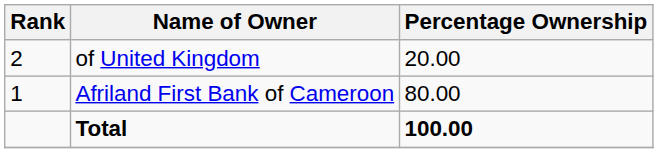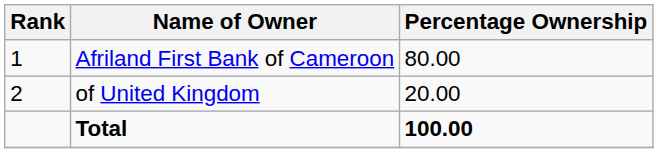 <table class="wikitable sortable" style="margin-left:auto;margin-right:auto">
 <tr>
 <th style="width:2em;">Rank</th>
 <th>Name of Owner</th>
 <th>Percentage Ownership</th>
 </tr>
 <tr>
+<td>1</td>
+<td><a href='#'>Afriland First Bank</a> of <a href='#'>Cameroon</a></td>
+<td>80.00</td>
+</tr>
+<tr>
 <td>2</td>
 <td> of <a href='#'>United Kingdom</a></td>
 <td>20.00</td>
-</tr>
-<tr>
-<td>1</td>
-<td><a href='#'>Afriland First Bank</a> of <a href='#'>Cameroon</a></td>
-<td>80.00</td>
 </tr>
 <tr>
 <td></td>
 <td><strong>Total</strong></td>
 <td><strong>100.00</strong></td>
 </tr>
 <tr>
 </tr>
 </table>
